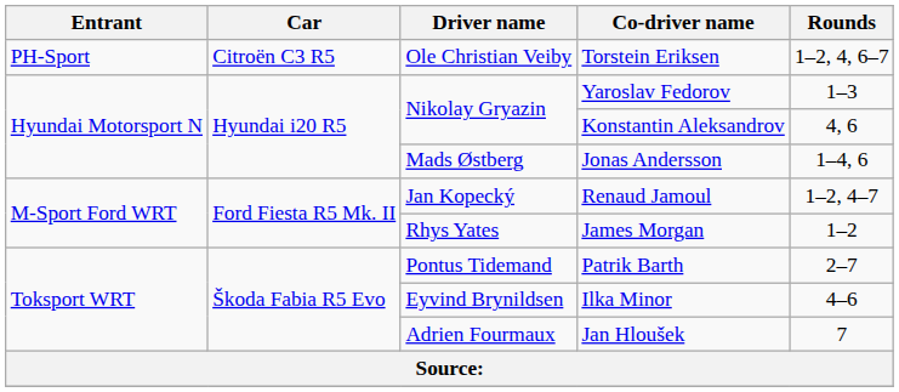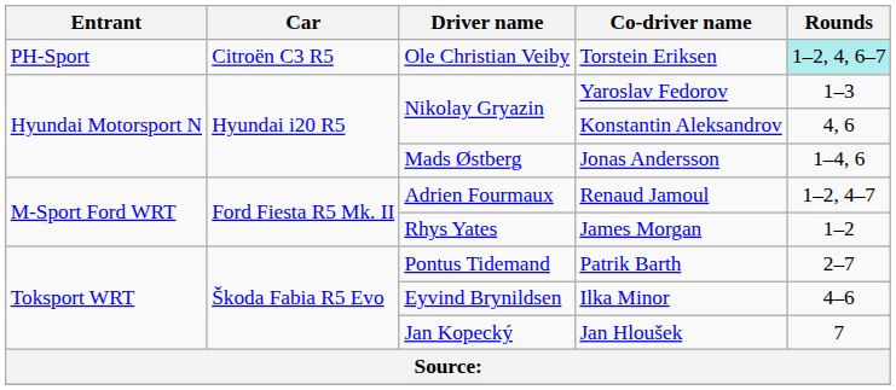 <table class="wikitable" style="font-size: 85%;">
 <tr>
 <th>Entrant</th>
 <th>Car</th>
 <th>Driver name</th>
 <th nowrap>Co-driver name</th>
 <th>Rounds</th>
 </tr>
 <tr>
 <td> <a href='#'>PH-Sport</a></td>
 <td><a href='#'>Citroën C3 R5</a></td>
 <td nowrap> <a href='#'>Ole Christian Veiby</a></td>
 <td nowrap> <a href='#'>Torstein Eriksen</a></td>
-<td align="center" nowrap>1–2, 4, 6–7</td>
+<td align="center" nowrap style="background: paleturquoise;">1–2, 4, 6–7</td>
 </tr>
 <tr>
 <td rowspan="3" nowrap> <a href='#'>Hyundai Motorsport N</a></td>
 <td rowspan="3"><a href='#'>Hyundai i20 R5</a></td>
 <td rowspan="2"> <a href='#'>Nikolay Gryazin</a></td>
 <td> <a href='#'>Yaroslav Fedorov</a></td>
 <td align="center">1–3</td>
 </tr>
 <tr>
 <td nowrap> <a href='#'>Konstantin Aleksandrov</a></td>
 <td align="center">4, 6</td>
 </tr>
 <tr>
 <td> <a href='#'>Mads Østberg</a></td>
 <td nowrap> <a href='#'>Jonas Andersson</a></td>
 <td align="center">1–4, 6</td>
 </tr>
 <tr>
 <td rowspan="2" nowrap> <a href='#'>M-Sport Ford WRT</a></td>
 <td rowspan="2" nowrap><a href='#'>Ford Fiesta R5 Mk. II</a></td>
-<td> <a href='#'>Jan Kopecký</a></td>
+<td nowrap> <a href='#'>Adrien Fourmaux</a></td>
 <td> <a href='#'>Renaud Jamoul</a></td>
 <td align="center">1–2, 4–7</td>
 </tr>
 <tr>
 <td> <a href='#'>Rhys Yates</a></td>
 <td> <a href='#'>James Morgan</a></td>
 <td align="center">1–2</td>
 </tr>
 <tr>
 <td rowspan="3" nowrap=""> <a href='#'>Toksport WRT</a></td>
 <td rowspan="3" nowrap=""><a href='#'>Škoda Fabia R5 Evo</a></td>
 <td> <a href='#'>Pontus Tidemand</a></td>
 <td> <a href='#'>Patrik Barth</a></td>
 <td align="center">2–7</td>
 </tr>
 <tr>
 <td> <a href='#'>Eyvind Brynildsen</a></td>
 <td> <a href='#'>Ilka Minor</a></td>
 <td align="center">4–6</td>
 </tr>
 <tr>
-<td nowrap> <a href='#'>Adrien Fourmaux</a></td>
+<td> <a href='#'>Jan Kopecký</a></td>
 <td> <a href='#'>Jan Hloušek</a></td>
 <td align="center">7</td>
 </tr>
 <tr>
 <th colspan="6">Source:</th>
 </tr>
 <tr>
 </tr>
 </table>
